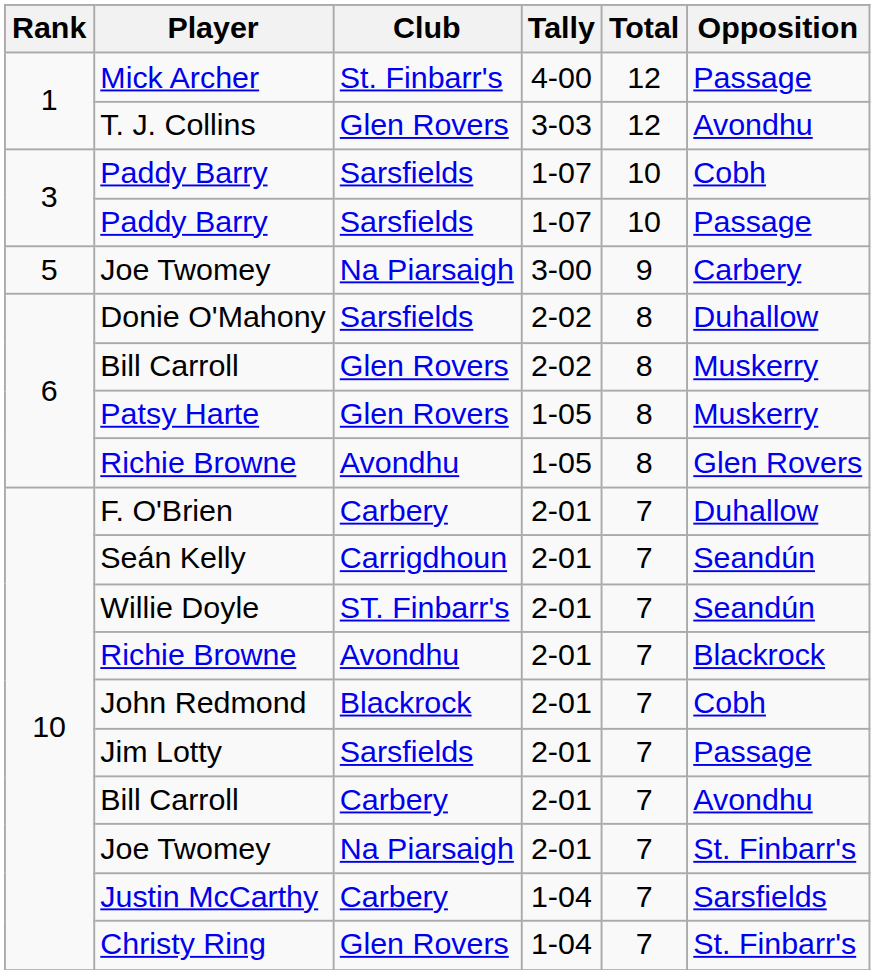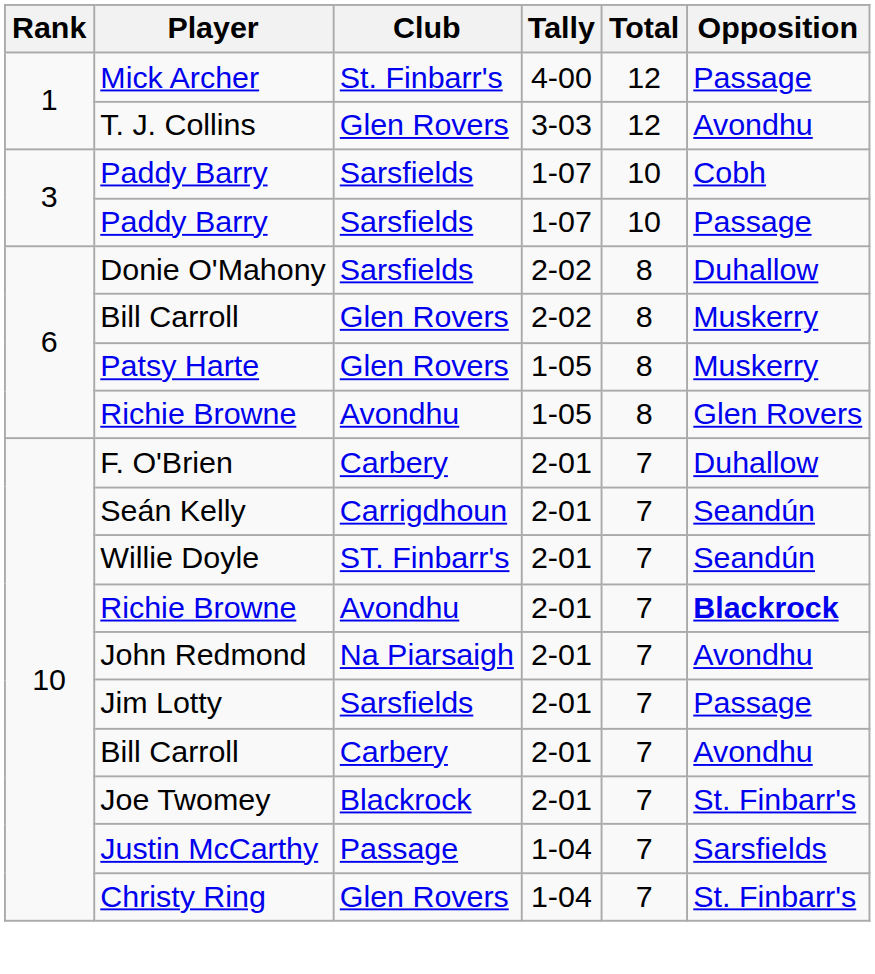 <table class="wikitable">
 <tr>
 <th>Rank</th>
 <th>Player</th>
 <th>Club</th>
 <th>Tally</th>
 <th>Total</th>
 <th>Opposition</th>
 </tr>
 <tr>
 <td rowspan="2" style="text-align:center;">1</td>
 <td><a href='#'>Mick Archer</a></td>
 <td><a href='#'>St. Finbarr's</a></td>
 <td align=center>4-00</td>
 <td align=center>12</td>
 <td><a href='#'>Passage</a></td>
 </tr>
 <tr>
 <td>T. J. Collins</td>
 <td><a href='#'>Glen Rovers</a></td>
 <td align=center>3-03</td>
 <td align=center>12</td>
 <td><a href='#'>Avondhu</a></td>
 </tr>
 <tr>
 <td rowspan="2" style="text-align:center;">3</td>
 <td><a href='#'>Paddy Barry</a></td>
 <td><a href='#'>Sarsfields</a></td>
 <td align=center>1-07</td>
 <td align=center>10</td>
 <td><a href='#'>Cobh</a></td>
 </tr>
 <tr>
 <td><a href='#'>Paddy Barry</a></td>
 <td><a href='#'>Sarsfields</a></td>
 <td align=center>1-07</td>
 <td align=center>10</td>
 <td><a href='#'>Passage</a></td>
-</tr>
-<tr>
-<td rowspan="1" style="text-align:center;">5</td>
-<td>Joe Twomey</td>
-<td><a href='#'>Na Piarsaigh</a></td>
-<td align=center>3-00</td>
-<td align=center>9</td>
-<td><a href='#'>Carbery</a></td>
 </tr>
 <tr>
 <td rowspan="4" style="text-align:center;">6</td>
 <td>Donie O'Mahony</td>
 <td><a href='#'>Sarsfields</a></td>
 <td align=center>2-02</td>
 <td align=center>8</td>
 <td><a href='#'>Duhallow</a></td>
 </tr>
 <tr>
 <td>Bill Carroll</td>
 <td><a href='#'>Glen Rovers</a></td>
 <td align=center>2-02</td>
 <td align=center>8</td>
 <td><a href='#'>Muskerry</a></td>
 </tr>
 <tr>
 <td><a href='#'>Patsy Harte</a></td>
 <td><a href='#'>Glen Rovers</a></td>
 <td align=center>1-05</td>
 <td align=center>8</td>
 <td><a href='#'>Muskerry</a></td>
 </tr>
 <tr>
 <td><a href='#'>Richie Browne</a></td>
 <td><a href='#'>Avondhu</a></td>
 <td align=center>1-05</td>
 <td align=center>8</td>
 <td><a href='#'>Glen Rovers</a></td>
 </tr>
 <tr>
 <td rowspan="10" style="text-align:center;">10</td>
 <td>F. O'Brien</td>
 <td><a href='#'>Carbery</a></td>
 <td align=center>2-01</td>
 <td align=center>7</td>
 <td><a href='#'>Duhallow</a></td>
 </tr>
 <tr>
 <td>Seán Kelly</td>
 <td><a href='#'>Carrigdhoun</a></td>
 <td align=center>2-01</td>
 <td align=center>7</td>
 <td><a href='#'>Seandún</a></td>
 </tr>
 <tr>
 <td>Willie Doyle</td>
 <td><a href='#'>ST. Finbarr's</a></td>
 <td align=center>2-01</td>
 <td align=center>7</td>
 <td><a href='#'>Seandún</a></td>
 </tr>
 <tr>
 <td><a href='#'>Richie Browne</a></td>
 <td><a href='#'>Avondhu</a></td>
 <td align=center>2-01</td>
 <td align=center>7</td>
-<td><a href='#'>Blackrock</a></td>
+<td><strong><a href='#'>Blackrock</a></strong></td>
 </tr>
 <tr>
 <td>John Redmond</td>
-<td><a href='#'>Blackrock</a></td>
+<td><a href='#'>Na Piarsaigh</a></td>
 <td align=center>2-01</td>
 <td align=center>7</td>
-<td><a href='#'>Cobh</a></td>
+<td><a href='#'>Avondhu</a></td>
 </tr>
 <tr>
 <td>Jim Lotty</td>
 <td><a href='#'>Sarsfields</a></td>
 <td align=center>2-01</td>
 <td align=center>7</td>
 <td><a href='#'>Passage</a></td>
 </tr>
 <tr>
 <td>Bill Carroll</td>
 <td><a href='#'>Carbery</a></td>
 <td align=center>2-01</td>
 <td align=center>7</td>
 <td><a href='#'>Avondhu</a></td>
 </tr>
 <tr>
 <td>Joe Twomey</td>
-<td><a href='#'>Na Piarsaigh</a></td>
+<td><a href='#'>Blackrock</a></td>
 <td align=center>2-01</td>
 <td align=center>7</td>
 <td><a href='#'>St. Finbarr's</a></td>
 </tr>
 <tr>
 <td><a href='#'>Justin McCarthy</a></td>
-<td><a href='#'>Carbery</a></td>
+<td><a href='#'>Passage</a></td>
 <td align=center>1-04</td>
 <td align=center>7</td>
 <td><a href='#'>Sarsfields</a></td>
 </tr>
 <tr>
 <td><a href='#'>Christy Ring</a></td>
 <td><a href='#'>Glen Rovers</a></td>
 <td align=center>1-04</td>
 <td align=center>7</td>
 <td><a href='#'>St. Finbarr's</a></td>
 </tr>
 </table>
